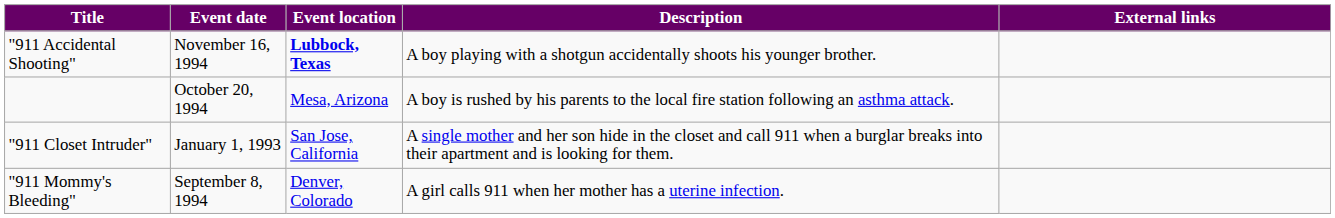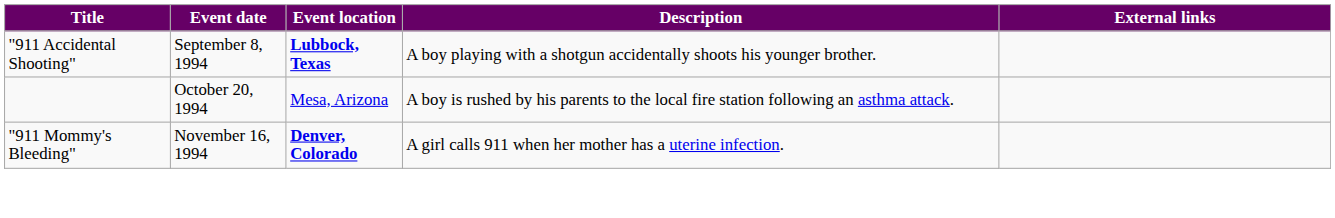 <table class="wikitable" style="width: 100%;">
 <tr>
 <th style="background: #660066; color: #FFFFFF; width: 10%;">Title</th>
 <th style="background: #660066; color: #FFFFFF; width: 7%;">Event date</th>
 <th style="background: #660066; color: #FFFFFF; width: 7%;">Event location</th>
 <th style="background: #660066; color: #FFFFFF; width: 36%;">Description</th>
 <th style="background: #660066; color: #FFFFFF; width: 20%;">External links</th>
 </tr>
 <tr>
 <td>"911 Accidental Shooting"</td>
-<td>November 16, 1994</td>
+<td>September 8, 1994</td>
 <td><strong><a href='#'>Lubbock, Texas</a></strong></td>
 <td>A boy playing with a shotgun accidentally shoots his younger brother.</td>
 <td></td>
 </tr>
 <tr>
 <td></td>
 <td>October 20, 1994</td>
 <td><a href='#'>Mesa, Arizona</a></td>
 <td>A boy is rushed by his parents to the local fire station following an <a href='#'>asthma attack</a>.</td>
 <td></td>
 </tr>
 <tr>
-<td>"911 Closet Intruder"</td>
-<td>January 1, 1993</td>
-<td><a href='#'>San Jose, California</a></td>
-<td>A <a href='#'>single mother</a> and her son hide in the closet and call 911 when a burglar breaks into their apartment and is looking for them.</td>
-<td></td>
-</tr>
-<tr>
 <td>"911 Mommy's Bleeding"</td>
-<td>September 8, 1994</td>
-<td><a href='#'>Denver, Colorado</a></td>
+<td>November 16, 1994</td>
+<td><strong><a href='#'>Denver, Colorado</a></strong></td>
 <td>A girl calls 911 when her mother has a <a href='#'>uterine infection</a>.</td>
 <td></td>
 </tr>
 </table>
